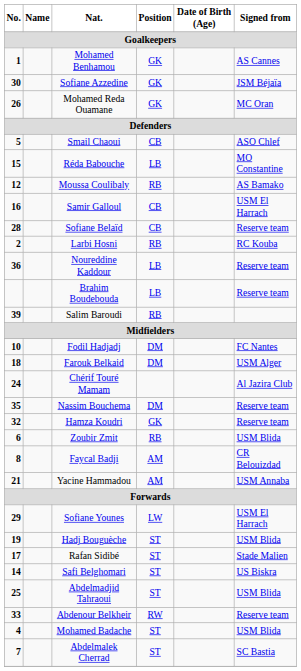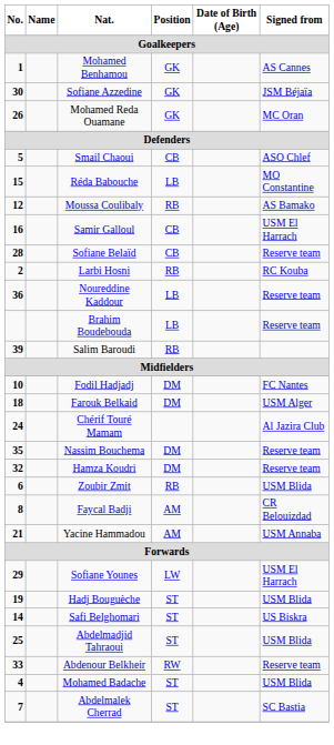 <table class="wikitable" style="text-align:center; font-size:90%; width:70%">
 <tr>
 <th style="background:white; color:black; text-align:center;">No.</th>
 <th style="background:white; color:black; text-align:center;">Name</th>
 <th style="background:white; color:black; text-align:center;">Nat.</th>
 <th style="background:white; color:black; text-align:center;">Position</th>
 <th style="background:white; color:black; text-align:center;">Date of Birth (Age)</th>
 <th style="background:white; color:black; text-align:center;">Signed from</th>
 </tr>
 <tr>
 <th colspan=6 style="background:#DCDCDC; text-align:center;">Goalkeepers</th>
 </tr>
 <tr>
 <td style="text-align:right"><strong>1</strong></td>
 <td></td>
 <td><a href='#'>Mohamed Benhamou</a></td>
 <td><a href='#'>GK</a></td>
 <td></td>
 <td style="text-align:left"> <a href='#'>AS Cannes</a></td>
 </tr>
 <tr>
 <td style="text-align:right"><strong>30</strong></td>
 <td></td>
 <td><a href='#'>Sofiane Azzedine</a></td>
 <td><a href='#'>GK</a></td>
 <td></td>
 <td style="text-align:left"> <a href='#'>JSM Béjaïa</a></td>
 </tr>
 <tr>
 <td style="text-align:right"><strong>26</strong></td>
 <td></td>
 <td>Mohamed Reda Ouamane</td>
 <td><a href='#'>GK</a></td>
 <td></td>
 <td style="text-align:left"> <a href='#'>MC Oran</a></td>
 </tr>
 <tr>
 <th colspan=6 style="background:#DCDCDC; text-align:center;">Defenders</th>
 </tr>
 <tr>
 <td style="text-align:right"><strong>5</strong></td>
 <td></td>
 <td><a href='#'>Smail Chaoui</a></td>
 <td><a href='#'>CB</a></td>
 <td></td>
 <td style="text-align:left"> <a href='#'>ASO Chlef</a></td>
 </tr>
 <tr>
 <td style="text-align:right"><strong>15</strong></td>
 <td></td>
 <td><a href='#'>Réda Babouche</a></td>
 <td><a href='#'>LB</a></td>
 <td></td>
 <td style="text-align:left"> <a href='#'>MO Constantine</a></td>
 </tr>
 <tr>
 <td style="text-align:right"><strong>12</strong></td>
 <td></td>
 <td><a href='#'>Moussa Coulibaly</a></td>
 <td><a href='#'>RB</a></td>
 <td></td>
 <td style="text-align:left"> <a href='#'>AS Bamako</a></td>
 </tr>
 <tr>
 <td style="text-align:right"><strong>16</strong></td>
 <td></td>
 <td><a href='#'>Samir Galloul</a></td>
 <td><a href='#'>CB</a></td>
 <td></td>
 <td style="text-align:left"> <a href='#'>USM El Harrach</a></td>
 </tr>
 <tr>
 <td style="text-align:right"><strong>28</strong></td>
 <td></td>
 <td><a href='#'>Sofiane Belaïd</a></td>
 <td><a href='#'>CB</a></td>
 <td></td>
 <td style="text-align:left"> <a href='#'>Reserve team</a></td>
 </tr>
 <tr>
 <td style="text-align:right"><strong>2</strong></td>
 <td></td>
 <td><a href='#'>Larbi Hosni</a></td>
 <td><a href='#'>RB</a></td>
 <td></td>
 <td style="text-align:left"> <a href='#'>RC Kouba</a></td>
 </tr>
 <tr>
 <td style="text-align:right"><strong>36</strong></td>
 <td></td>
 <td><a href='#'>Noureddine Kaddour</a></td>
 <td><a href='#'>LB</a></td>
 <td></td>
 <td style="text-align:left"> <a href='#'>Reserve team</a></td>
 </tr>
 <tr>
 <td></td>
 <td></td>
 <td><a href='#'>Brahim Boudebouda</a></td>
 <td><a href='#'>LB</a></td>
 <td></td>
 <td style="text-align:left"> <a href='#'>Reserve team</a></td>
 </tr>
 <tr>
 <td style="text-align:right"><strong>39</strong></td>
 <td></td>
 <td>Salim Baroudi</td>
 <td><a href='#'>RB</a></td>
 <td></td>
 <td></td>
 </tr>
 <tr>
 <th colspan=6 style="background:#DCDCDC; text-align:center;">Midfielders</th>
 </tr>
 <tr>
 <td style="text-align:right"><strong>10</strong></td>
 <td></td>
 <td><a href='#'>Fodil Hadjadj</a></td>
 <td><a href='#'>DM</a></td>
 <td></td>
 <td style="text-align:left"> <a href='#'>FC Nantes</a></td>
 </tr>
 <tr>
 <td style="text-align:right"><strong>18</strong></td>
 <td></td>
 <td><a href='#'>Farouk Belkaid</a></td>
 <td><a href='#'>DM</a></td>
 <td></td>
 <td style="text-align:left"> <a href='#'>USM Alger</a></td>
 </tr>
 <tr>
 <td style="text-align:right"><strong>24</strong></td>
 <td></td>
 <td><a href='#'>Chérif Touré Mamam</a></td>
 <td></td>
 <td></td>
 <td style="text-align:left"> <a href='#'>Al Jazira Club</a></td>
 </tr>
 <tr>
 <td style="text-align:right"><strong>35</strong></td>
 <td></td>
 <td><a href='#'>Nassim Bouchema</a></td>
 <td><a href='#'>DM</a></td>
 <td></td>
 <td style="text-align:left"> <a href='#'>Reserve team</a></td>
 </tr>
 <tr>
 <td style="text-align:right"><strong>32</strong></td>
 <td></td>
 <td><a href='#'>Hamza Koudri</a></td>
-<td><a href='#'>GK</a></td>
+<td><a href='#'>DM</a></td>
 <td></td>
 <td style="text-align:left"> <a href='#'>Reserve team</a></td>
 </tr>
 <tr>
 <td style="text-align:right"><strong>6</strong></td>
 <td></td>
 <td><a href='#'>Zoubir Zmit</a></td>
 <td><a href='#'>RB</a></td>
 <td></td>
 <td style="text-align:left"> <a href='#'>USM Blida</a></td>
 </tr>
 <tr>
 <td style="text-align:right"><strong>8</strong></td>
 <td></td>
 <td><a href='#'>Faycal Badji</a></td>
 <td><a href='#'>AM</a></td>
 <td></td>
 <td style="text-align:left"> <a href='#'>CR Belouizdad</a></td>
 </tr>
 <tr>
 <td style="text-align:right"><strong>21</strong></td>
 <td></td>
 <td>Yacine Hammadou</td>
 <td><a href='#'>AM</a></td>
 <td></td>
 <td style="text-align:left"> <a href='#'>USM Annaba</a></td>
 </tr>
 <tr>
 <th colspan=6 style="background:#DCDCDC; text-align:center;">Forwards</th>
 </tr>
 <tr>
 <td style="text-align:right"><strong>29</strong></td>
 <td></td>
 <td><a href='#'>Sofiane Younes</a></td>
 <td><a href='#'>LW</a></td>
 <td></td>
 <td style="text-align:left"> <a href='#'>USM El Harrach</a></td>
 </tr>
 <tr>
 <td style="text-align:right"><strong>19</strong></td>
 <td></td>
 <td><a href='#'>Hadj Bouguèche</a></td>
 <td><a href='#'>ST</a></td>
 <td></td>
 <td style="text-align:left"> <a href='#'>USM Blida</a></td>
 </tr>
 <tr>
-<td style="text-align:right"><strong>17</strong></td>
-<td></td>
-<td>Rafan Sidibé</td>
-<td><a href='#'>ST</a></td>
-<td></td>
-<td style="text-align:left"> <a href='#'>Stade Malien</a></td>
-</tr>
-<tr>
 <td style="text-align:right"><strong>14</strong></td>
 <td></td>
 <td><a href='#'>Safi Belghomari</a></td>
 <td><a href='#'>ST</a></td>
 <td></td>
 <td style="text-align:left"> <a href='#'>US Biskra</a></td>
 </tr>
 <tr>
 <td style="text-align:right"><strong>25</strong></td>
 <td></td>
 <td><a href='#'>Abdelmadjid Tahraoui</a></td>
 <td><a href='#'>ST</a></td>
 <td></td>
 <td style="text-align:left"> <a href='#'>USM Blida</a></td>
 </tr>
 <tr>
 <td style="text-align:right"><strong>33</strong></td>
 <td></td>
 <td><a href='#'>Abdenour Belkheir</a></td>
 <td><a href='#'>RW</a></td>
 <td></td>
 <td style="text-align:left"> <a href='#'>Reserve team</a></td>
 </tr>
 <tr>
 <td style="text-align:right"><strong>4</strong></td>
 <td></td>
 <td><a href='#'>Mohamed Badache</a></td>
 <td><a href='#'>ST</a></td>
 <td></td>
 <td style="text-align:left"> <a href='#'>USM Blida</a></td>
 </tr>
 <tr>
 <td style="text-align:right"><strong>7</strong></td>
 <td></td>
 <td><a href='#'>Abdelmalek Cherrad</a></td>
 <td><a href='#'>ST</a></td>
 <td></td>
 <td style="text-align:left"> <a href='#'>SC Bastia</a></td>
 </tr>
 <tr>
 </tr>
 </table>
